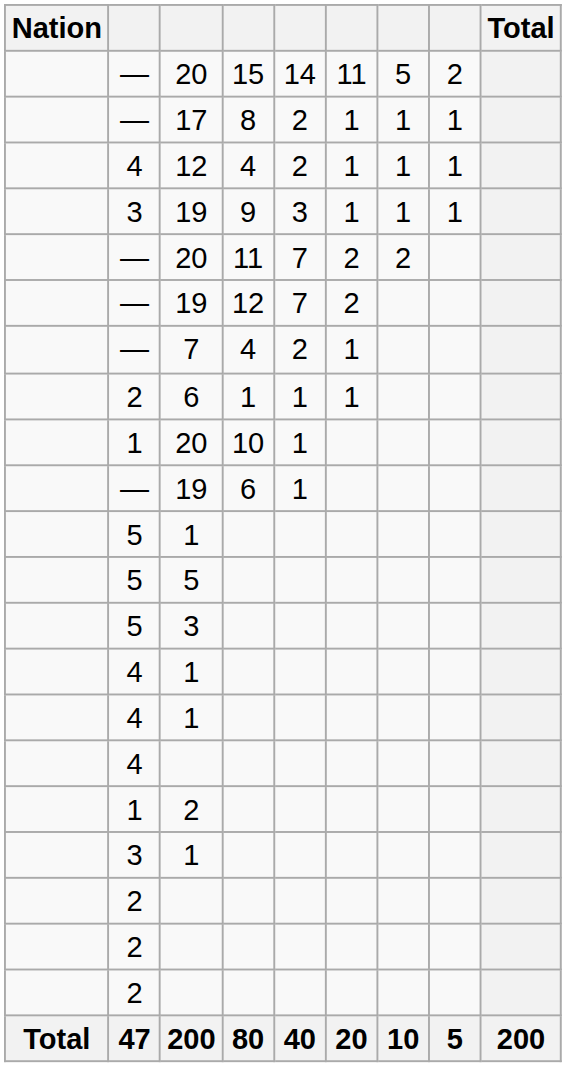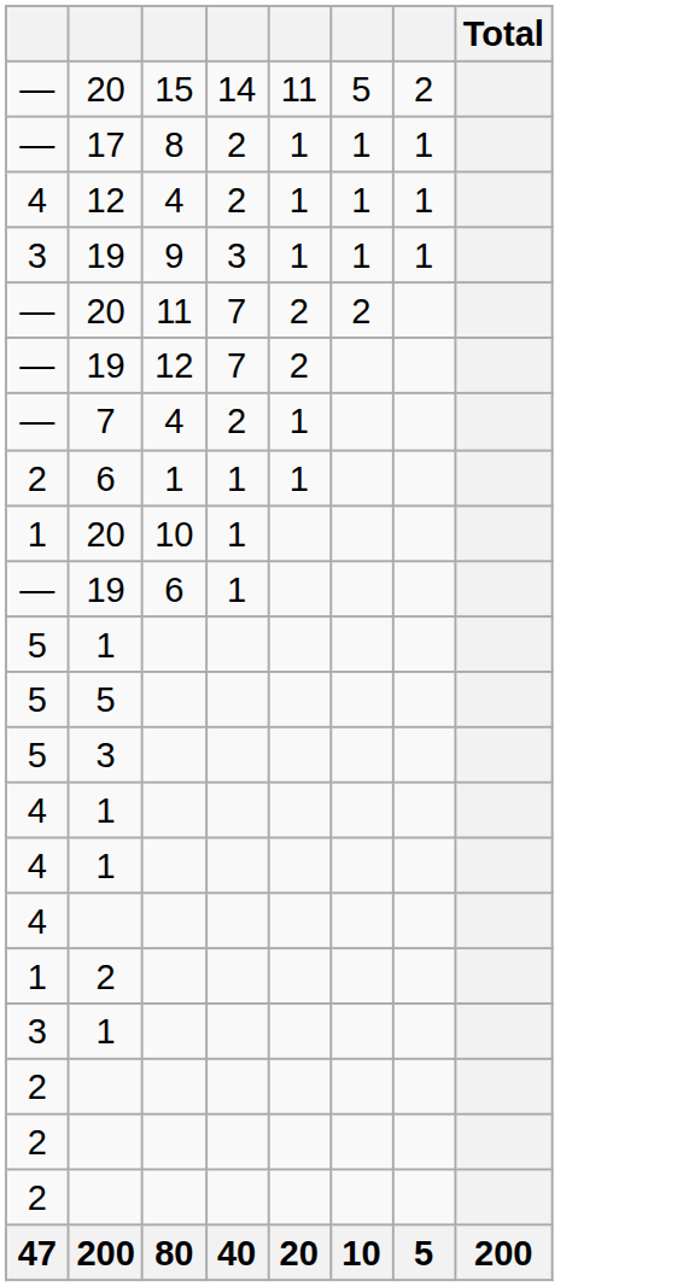 <table class="sortable wikitable" style="font-size:95%; text-align:center">
 <tr>
-<th>Nation</th>
 <th style="width:20px;"></th>
 <th style="width:20px;"></th>
 <th style="width:20px;"></th>
 <th style="width:20px;"></th>
 <th style="width:20px;"></th>
 <th style="width:20px;"></th>
 <th style="width:20px;"></th>
 <th style="width:20px;">Total</th>
 </tr>
 <tr>
-<td align="left"></td>
 <td>—</td>
 <td>20</td>
 <td>15</td>
 <td>14</td>
 <td>11</td>
 <td>5</td>
 <td>2</td>
 <th></th>
 </tr>
 <tr>
-<td align="left"></td>
 <td>—</td>
 <td>17</td>
 <td>8</td>
 <td>2</td>
 <td>1</td>
 <td>1</td>
 <td>1</td>
 <th></th>
 </tr>
 <tr>
-<td align="left"></td>
 <td>4</td>
 <td>12</td>
 <td>4</td>
 <td>2</td>
 <td>1</td>
 <td>1</td>
 <td>1</td>
 <th></th>
 </tr>
 <tr>
-<td align="left"></td>
 <td>3</td>
 <td>19</td>
 <td>9</td>
 <td>3</td>
 <td>1</td>
 <td>1</td>
 <td>1</td>
 <th></th>
 </tr>
 <tr>
-<td align="left"></td>
 <td>—</td>
 <td>20</td>
 <td>11</td>
 <td>7</td>
 <td>2</td>
 <td>2</td>
 <td></td>
 <th></th>
 </tr>
 <tr>
-<td align="left"></td>
 <td>—</td>
 <td>19</td>
 <td>12</td>
 <td>7</td>
 <td>2</td>
 <td></td>
 <td></td>
 <th></th>
 </tr>
 <tr>
-<td align="left"></td>
 <td>—</td>
 <td>7</td>
 <td>4</td>
 <td>2</td>
 <td>1</td>
 <td></td>
 <td></td>
 <th></th>
 </tr>
 <tr>
-<td align="left"></td>
 <td>2</td>
 <td>6</td>
 <td>1</td>
 <td>1</td>
 <td>1</td>
 <td></td>
 <td></td>
 <th></th>
 </tr>
 <tr>
-<td align="left"></td>
 <td>1</td>
 <td>20</td>
 <td>10</td>
 <td>1</td>
 <td></td>
 <td></td>
 <td></td>
 <th></th>
 </tr>
 <tr>
-<td align="left"></td>
 <td>—</td>
 <td>19</td>
 <td>6</td>
 <td>1</td>
 <td></td>
 <td></td>
 <td></td>
 <th></th>
 </tr>
 <tr>
-<td align="left"></td>
 <td>5</td>
 <td>1</td>
 <td></td>
 <td></td>
 <td></td>
 <td></td>
 <td></td>
 <th></th>
 </tr>
 <tr>
-<td align="left"></td>
 <td>5</td>
 <td>5</td>
 <td></td>
 <td></td>
 <td></td>
 <td></td>
 <td></td>
 <th></th>
 </tr>
 <tr>
-<td align="left"></td>
 <td>5</td>
 <td>3</td>
 <td></td>
 <td></td>
 <td></td>
 <td></td>
 <td></td>
 <th></th>
 </tr>
 <tr>
-<td align="left"></td>
 <td>4</td>
 <td>1</td>
 <td></td>
 <td></td>
 <td></td>
 <td></td>
 <td></td>
 <th></th>
 </tr>
 <tr>
-<td align="left"></td>
 <td>4</td>
 <td>1</td>
 <td></td>
 <td></td>
 <td></td>
 <td></td>
 <td></td>
 <th></th>
 </tr>
 <tr>
-<td align="left"></td>
 <td>4</td>
 <td></td>
 <td></td>
 <td></td>
 <td></td>
 <td></td>
 <td></td>
 <th></th>
 </tr>
 <tr>
-<td align="left"></td>
 <td>1</td>
 <td>2</td>
 <td></td>
 <td></td>
 <td></td>
 <td></td>
 <td></td>
 <th></th>
 </tr>
 <tr>
-<td align="left"></td>
 <td>3</td>
 <td>1</td>
 <td></td>
 <td></td>
 <td></td>
 <td></td>
 <td></td>
 <th></th>
 </tr>
 <tr>
-<td align="left"></td>
 <td>2</td>
 <td></td>
 <td></td>
 <td></td>
 <td></td>
 <td></td>
 <td></td>
 <th></th>
 </tr>
 <tr>
-<td align="left"></td>
 <td>2</td>
 <td></td>
 <td></td>
 <td></td>
 <td></td>
 <td></td>
 <td></td>
 <th></th>
 </tr>
 <tr>
-<td align="left"></td>
 <td>2</td>
 <td></td>
 <td></td>
 <td></td>
 <td></td>
 <td></td>
 <td></td>
 <th></th>
 </tr>
 <tr>
-<th align="left">Total</th>
 <th>47</th>
 <th>200</th>
 <th>80</th>
 <th>40</th>
 <th>20</th>
 <th>10</th>
 <th>5</th>
 <th>200</th>
 </tr>
 </table>
